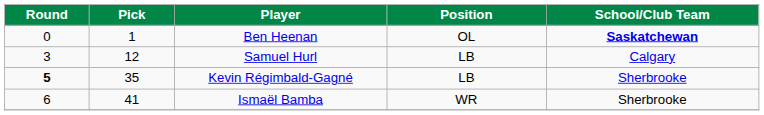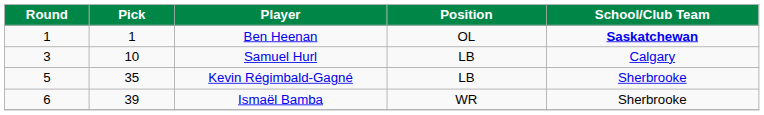 <table class="wikitable sortable">
 <tr>
 <th style="background:#008748;color:White;"  width="8%">Round</th>
 <th style="background:#008748;color:White;"  width="8%">Pick</th>
 <th style="background:#008748;color:White;"  width="20%">Player</th>
 <th style="background:#008748;color:White;"  width="15%">Position</th>
 <th style="background:#008748;color:White;"  width="20%">School/Club Team</th>
 </tr>
 <tr align="center">
-<td>0</td>
+<td>1</td>
 <td>1</td>
 <td><a href='#'>Ben Heenan</a></td>
 <td>OL</td>
 <td><strong><a href='#'>Saskatchewan</a></strong></td>
 </tr>
 <tr align="center">
 <td>3</td>
-<td>12</td>
+<td>10</td>
 <td><a href='#'>Samuel Hurl</a></td>
 <td>LB</td>
 <td><a href='#'>Calgary</a></td>
 </tr>
 <tr align="center">
-<td><strong>5</strong></td>
+<td>5</td>
 <td>35</td>
 <td><a href='#'>Kevin Régimbald-Gagné</a></td>
 <td>LB</td>
 <td><a href='#'>Sherbrooke</a></td>
 </tr>
 <tr align="center">
 <td>6</td>
-<td>41</td>
+<td>39</td>
 <td><a href='#'>Ismaël Bamba</a></td>
 <td>WR</td>
 <td>Sherbrooke</td>
 </tr>
 <tr>
 </tr>
 </table>
